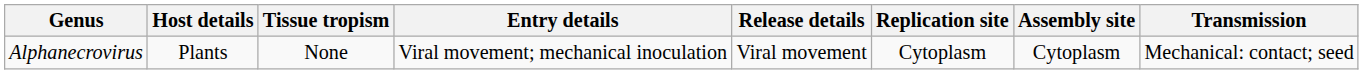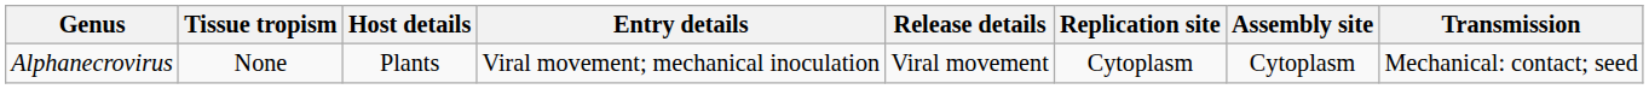 <table class="wikitable sortable" style="text-align:center">
 <tr>
 <th>Genus</th>
+<th>Tissue tropism</th>
 <th>Host details</th>
-<th>Tissue tropism</th>
 <th>Entry details</th>
 <th>Release details</th>
 <th>Replication site</th>
 <th>Assembly site</th>
 <th>Transmission</th>
 </tr>
 <tr>
 <td><em>Alphanecrovirus</em></td>
+<td>None</td>
 <td>Plants</td>
-<td>None</td>
 <td>Viral movement; mechanical inoculation</td>
 <td>Viral movement</td>
 <td>Cytoplasm</td>
 <td>Cytoplasm</td>
 <td>Mechanical: contact; seed</td>
 </tr>
 </table>
